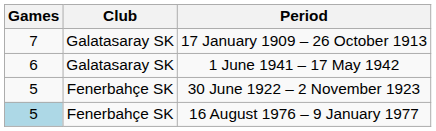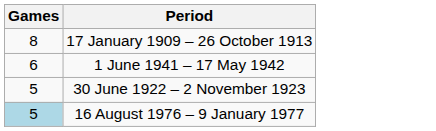 <table class="wikitable" style="text-align: center">
 <tr>
 <th>Games</th>
-<th>Club</th>
 <th>Period</th>
 </tr>
 <tr>
-<td>7</td>
-<td>Galatasaray SK</td>
+<td>8</td>
 <td>17 January 1909 – 26 October 1913</td>
 </tr>
 <tr>
 <td>6</td>
-<td>Galatasaray SK</td>
 <td>1 June 1941 – 17 May 1942</td>
 </tr>
 <tr>
 <td>5</td>
-<td>Fenerbahçe SK</td>
 <td>30 June 1922 – 2 November 1923</td>
 </tr>
 <tr>
 <td style="background: lightblue;">5</td>
-<td>Fenerbahçe SK</td>
 <td>16 August 1976 – 9 January 1977</td>
 </tr>
 </table>
